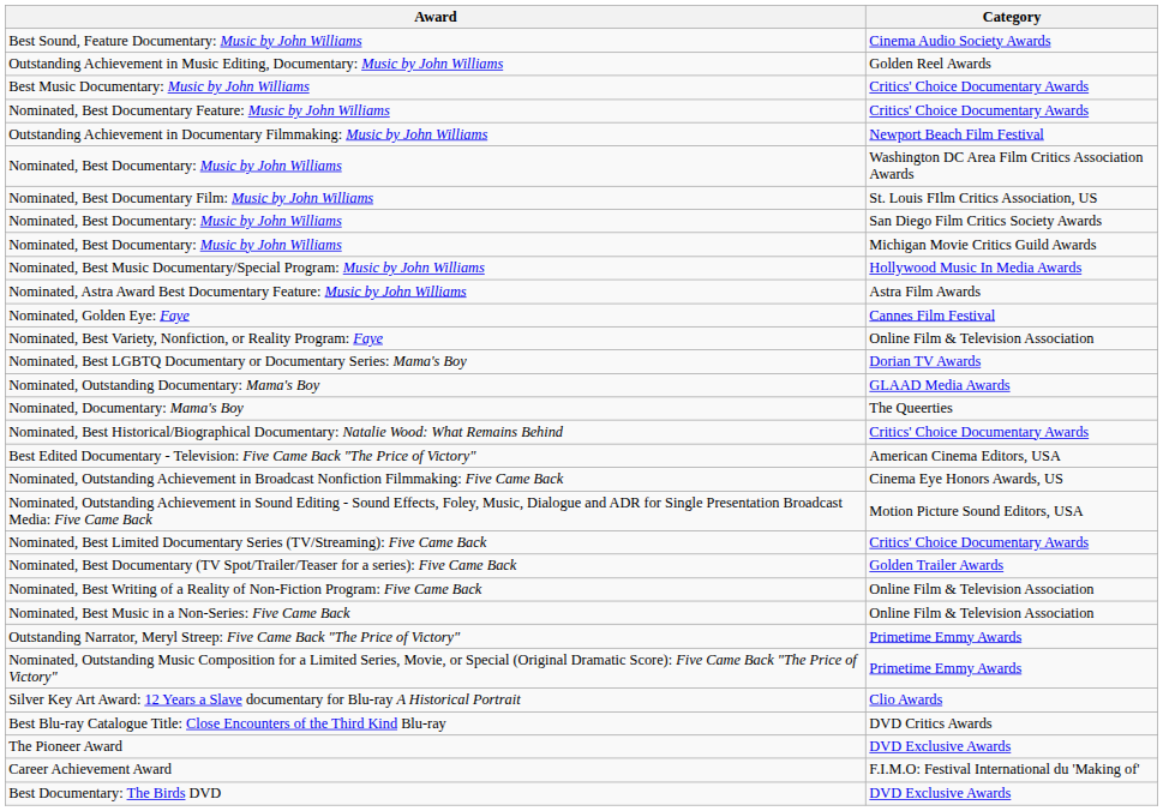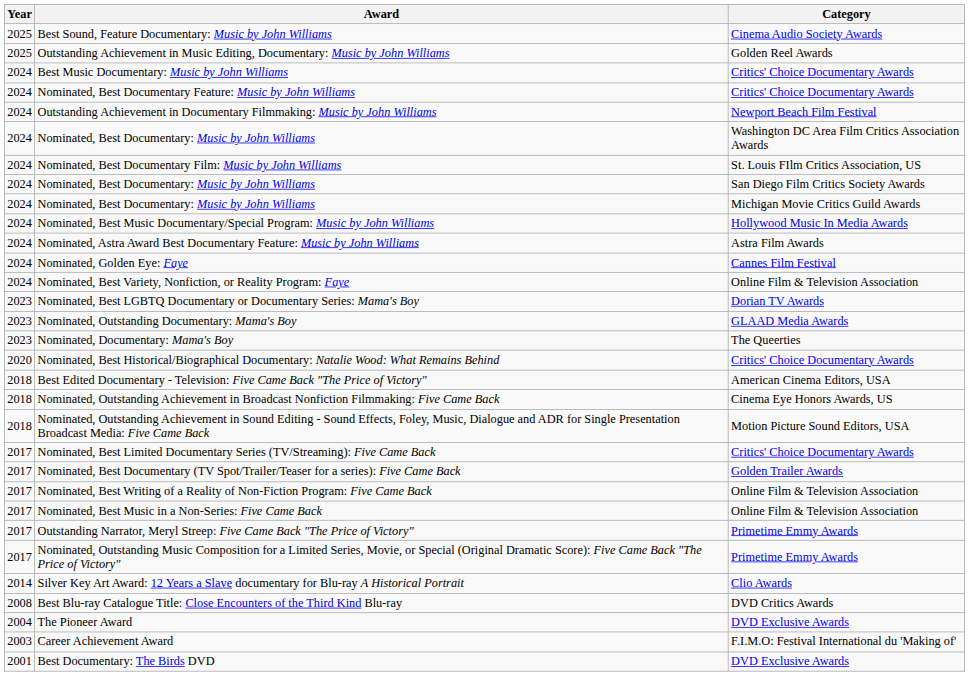 <table class="wikitable sortable">
 <tr>
+<th>Year</th>
 <th>Award</th>
 <th>Category</th>
 </tr>
 <tr>
+<td>2025</td>
 <td>Best Sound, Feature Documentary: <em><a href='#'>Music by John Williams</a></em></td>
 <td><a href='#'>Cinema Audio Society Awards</a></td>
 </tr>
 <tr>
+<td>2025</td>
 <td>Outstanding Achievement in Music Editing, Documentary: <em><a href='#'>Music by John Williams</a></em></td>
 <td>Golden Reel Awards</td>
 </tr>
 <tr>
+<td>2024</td>
 <td>Best Music Documentary: <em><a href='#'>Music by John Williams</a></em></td>
 <td><a href='#'>Critics' Choice Documentary Awards</a></td>
 </tr>
 <tr>
+<td>2024</td>
 <td>Nominated, Best Documentary Feature: <em><a href='#'>Music by John Williams</a></em></td>
 <td><a href='#'>Critics' Choice Documentary Awards</a></td>
 </tr>
 <tr>
+<td>2024</td>
 <td>Outstanding Achievement in Documentary Filmmaking: <em><a href='#'>Music by John Williams</a></em></td>
 <td><a href='#'>Newport Beach Film Festival</a></td>
 </tr>
 <tr>
+<td>2024</td>
 <td>Nominated, Best Documentary: <em><a href='#'>Music by John Williams</a></em></td>
 <td>Washington DC Area Film Critics Association Awards</td>
 </tr>
 <tr>
+<td>2024</td>
 <td>Nominated, Best Documentary Film: <em><a href='#'>Music by John Williams</a></em></td>
 <td>St. Louis FIlm Critics Association, US</td>
 </tr>
 <tr>
+<td>2024</td>
 <td>Nominated, Best Documentary: <em><a href='#'>Music by John Williams</a></em></td>
 <td>San Diego Film Critics Society Awards</td>
 </tr>
 <tr>
+<td>2024</td>
 <td>Nominated, Best Documentary: <em><a href='#'>Music by John Williams</a></em></td>
 <td>Michigan Movie Critics Guild Awards</td>
 </tr>
 <tr>
+<td>2024</td>
 <td>Nominated, Best Music Documentary/Special Program: <em><a href='#'>Music by John Williams</a></em></td>
 <td><a href='#'>Hollywood Music In Media Awards</a></td>
 </tr>
 <tr>
+<td>2024</td>
 <td>Nominated, Astra Award Best Documentary Feature: <em><a href='#'>Music by John Williams</a></em></td>
 <td>Astra Film Awards</td>
 </tr>
 <tr>
+<td>2024</td>
 <td>Nominated, Golden Eye: <em><a href='#'>Faye</a></em></td>
 <td><a href='#'>Cannes Film Festival</a></td>
 </tr>
 <tr>
+<td>2024</td>
 <td>Nominated, Best Variety, Nonfiction, or Reality Program: <em><a href='#'>Faye</a></em></td>
 <td>Online Film & Television Association</td>
 </tr>
 <tr>
+<td>2023</td>
 <td>Nominated, Best LGBTQ Documentary or Documentary Series: <em>Mama's Boy</em></td>
 <td><a href='#'>Dorian TV Awards</a></td>
 </tr>
 <tr>
+<td>2023</td>
 <td>Nominated, Outstanding Documentary: <em>Mama's Boy</em></td>
 <td><a href='#'>GLAAD Media Awards</a></td>
 </tr>
 <tr>
+<td>2023</td>
 <td>Nominated, Documentary: <em>Mama's Boy</em></td>
 <td>The Queerties</td>
 </tr>
 <tr>
+<td>2020</td>
 <td>Nominated, Best Historical/Biographical Documentary: <em>Natalie Wood: What Remains Behind</em></td>
 <td><a href='#'>Critics' Choice Documentary Awards</a></td>
 </tr>
 <tr>
+<td>2018</td>
 <td>Best Edited Documentary - Television: <em>Five Came Back "The Price of Victory"</em></td>
 <td>American Cinema Editors, USA</td>
 </tr>
 <tr>
+<td>2018</td>
 <td>Nominated, Outstanding Achievement in Broadcast Nonfiction Filmmaking: <em>Five Came Back</em></td>
 <td>Cinema Eye Honors Awards, US</td>
 </tr>
 <tr>
+<td>2018</td>
 <td>Nominated, Outstanding Achievement in Sound Editing - Sound Effects, Foley, Music, Dialogue and ADR for Single Presentation Broadcast Media: <em>Five Came Back</em></td>
 <td>Motion Picture Sound Editors, USA</td>
 </tr>
 <tr>
+<td>2017</td>
 <td>Nominated, Best Limited Documentary Series (TV/Streaming): <em>Five Came Back</em></td>
 <td><a href='#'>Critics' Choice Documentary Awards</a></td>
 </tr>
 <tr>
+<td>2017</td>
 <td>Nominated, Best Documentary (TV Spot/Trailer/Teaser for a series): <em>Five Came Back</em></td>
 <td><a href='#'>Golden Trailer Awards</a></td>
 </tr>
 <tr>
+<td>2017</td>
 <td>Nominated, Best Writing of a Reality of Non-Fiction Program: <em>Five Came Back</em></td>
 <td>Online Film & Television Association</td>
 </tr>
 <tr>
+<td>2017</td>
 <td>Nominated, Best Music in a Non-Series: <em>Five Came Back</em></td>
 <td>Online Film & Television Association</td>
 </tr>
 <tr>
+<td>2017</td>
 <td>Outstanding Narrator, Meryl Streep: <em>Five Came Back "The Price of Victory"</em></td>
 <td><a href='#'>Primetime Emmy Awards</a></td>
 </tr>
 <tr>
+<td>2017</td>
 <td>Nominated, Outstanding Music Composition for a Limited Series, Movie, or Special (Original Dramatic Score): <em>Five Came Back "The Price of Victory"</em></td>
 <td><a href='#'>Primetime Emmy Awards</a></td>
 </tr>
 <tr>
+<td>2014</td>
 <td>Silver Key Art Award: <a href='#'>12 Years a Slave</a> documentary for Blu-ray <em>A Historical Portrait</em></td>
 <td><a href='#'>Clio Awards</a></td>
 </tr>
 <tr>
+<td>2008</td>
 <td>Best Blu-ray Catalogue Title: <a href='#'>Close Encounters of the Third Kind</a> Blu-ray</td>
 <td>DVD Critics Awards</td>
 </tr>
 <tr>
+<td scope="row">2004</td>
 <td>The Pioneer Award</td>
 <td><a href='#'>DVD Exclusive Awards</a></td>
 </tr>
 <tr>
+<td>2003</td>
 <td>Career Achievement Award</td>
 <td>F.I.M.O: Festival International du 'Making of'</td>
 </tr>
 <tr>
+<td scope="row">2001</td>
 <td>Best Documentary: <a href='#'>The Birds</a> DVD</td>
 <td><a href='#'>DVD Exclusive Awards</a></td>
 </tr>
 </table>
